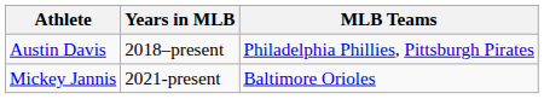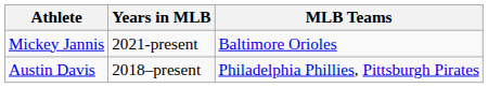 <table class="wikitable">
 <tr>
 <th>Athlete</th>
 <th>Years in MLB</th>
 <th>MLB Teams</th>
 </tr>
 <tr>
+<td><a href='#'>Mickey Jannis</a></td>
+<td>2021-present</td>
+<td><a href='#'>Baltimore Orioles</a></td>
+</tr>
+<tr>
 <td><a href='#'>Austin Davis</a></td>
 <td>2018–present</td>
 <td><a href='#'>Philadelphia Phillies</a>, <a href='#'>Pittsburgh Pirates</a></td>
 </tr>
-<tr>
-<td><a href='#'>Mickey Jannis</a></td>
-<td>2021-present</td>
-<td><a href='#'>Baltimore Orioles</a></td>
-</tr>
 </table>
